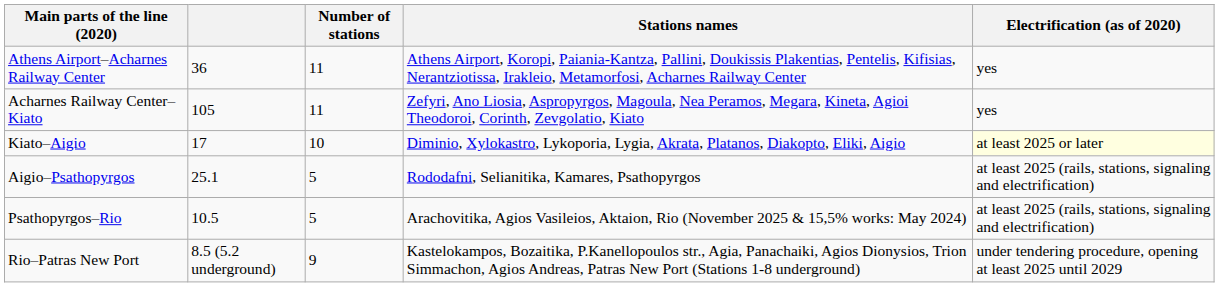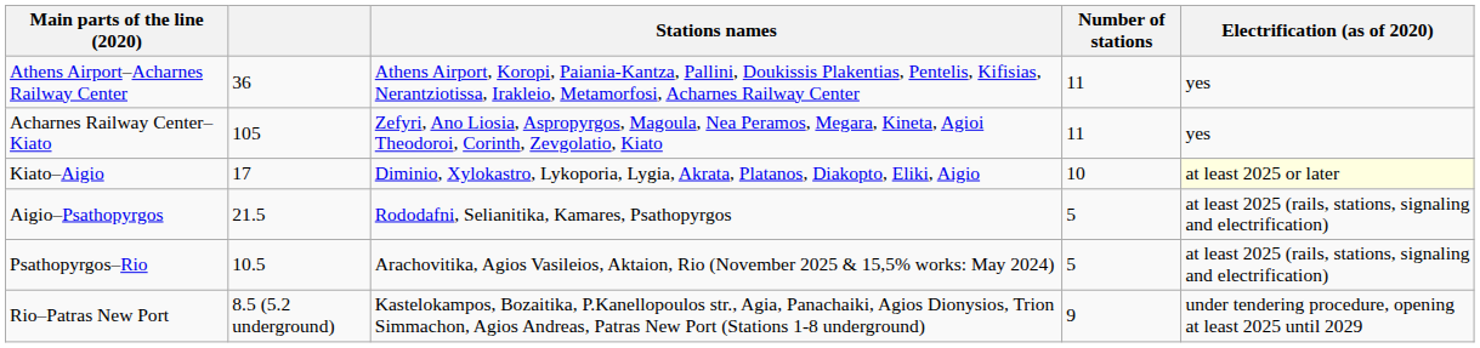 <table class="sortable wikitable">
 <tr>
 <th>Main parts of the line (2020)</th>
 <th></th>
+<th class="unsortable">Stations names</th>
 <th class="unsortable">Number of stations</th>
-<th class="unsortable">Stations names</th>
 <th class="unsortable">Electrification (as of 2020)</th>
 </tr>
 <tr>
 <td><a href='#'>Athens Airport</a>–<a href='#'>Acharnes Railway Center</a></td>
 <td>36</td>
+<td><a href='#'>Athens Airport</a>, <a href='#'>Koropi</a>, <a href='#'>Paiania-Kantza</a>, <a href='#'>Pallini</a>, <a href='#'>Doukissis Plakentias</a>, <a href='#'>Pentelis</a>, <a href='#'>Kifisias</a>, <a href='#'>Nerantziotissa</a>, <a href='#'>Irakleio</a>, <a href='#'>Metamorfosi</a>, <a href='#'>Acharnes Railway Center</a></td>
 <td>11</td>
-<td><a href='#'>Athens Airport</a>, <a href='#'>Koropi</a>, <a href='#'>Paiania-Kantza</a>, <a href='#'>Pallini</a>, <a href='#'>Doukissis Plakentias</a>, <a href='#'>Pentelis</a>, <a href='#'>Kifisias</a>, <a href='#'>Nerantziotissa</a>, <a href='#'>Irakleio</a>, <a href='#'>Metamorfosi</a>, <a href='#'>Acharnes Railway Center</a></td>
 <td>yes</td>
 </tr>
 <tr>
 <td>Acharnes Railway Center–<a href='#'>Kiato</a></td>
 <td>105</td>
+<td><a href='#'>Zefyri</a>, <a href='#'>Ano Liosia</a>, <a href='#'>Aspropyrgos</a>, <a href='#'>Magoula</a>, <a href='#'>Nea Peramos</a>, <a href='#'>Megara</a>, <a href='#'>Kineta</a>, <a href='#'>Agioi Theodoroi</a>, <a href='#'>Corinth</a>, <a href='#'>Zevgolatio</a>, <a href='#'>Kiato</a></td>
 <td>11</td>
-<td><a href='#'>Zefyri</a>, <a href='#'>Ano Liosia</a>, <a href='#'>Aspropyrgos</a>, <a href='#'>Magoula</a>, <a href='#'>Nea Peramos</a>, <a href='#'>Megara</a>, <a href='#'>Kineta</a>, <a href='#'>Agioi Theodoroi</a>, <a href='#'>Corinth</a>, <a href='#'>Zevgolatio</a>, <a href='#'>Kiato</a></td>
 <td>yes</td>
 </tr>
 <tr>
 <td>Kiato–<a href='#'>Aigio</a></td>
 <td>17</td>
+<td><a href='#'>Diminio</a>, <a href='#'>Xylokastro</a>, Lykoporia, Lygia, <a href='#'>Akrata</a>, <a href='#'>Platanos</a>, <a href='#'>Diakopto</a>, <a href='#'>Eliki</a>, <a href='#'>Aigio</a></td>
 <td>10</td>
-<td><a href='#'>Diminio</a>, <a href='#'>Xylokastro</a>, Lykoporia, Lygia, <a href='#'>Akrata</a>, <a href='#'>Platanos</a>, <a href='#'>Diakopto</a>, <a href='#'>Eliki</a>, <a href='#'>Aigio</a></td>
 <td style="background: lightyellow;">at least 2025 or later</td>
 </tr>
 <tr>
 <td>Aigio–<a href='#'>Psathopyrgos</a></td>
-<td>25.1</td>
+<td>21.5</td>
+<td><a href='#'>Rododafni</a>, Selianitika, Kamares, Psathopyrgos</td>
 <td>5</td>
-<td><a href='#'>Rododafni</a>, Selianitika, Kamares, Psathopyrgos</td>
 <td>at least 2025 (rails, stations, signaling and electrification)</td>
 </tr>
 <tr>
 <td>Psathopyrgos–<a href='#'>Rio</a></td>
 <td>10.5</td>
+<td>Arachovitika, Agios Vasileios, Aktaion, Rio (November 2025 & 15,5% works: May 2024)</td>
 <td>5</td>
-<td>Arachovitika, Agios Vasileios, Aktaion, Rio (November 2025 & 15,5% works: May 2024)</td>
 <td>at least 2025 (rails, stations, signaling and electrification)</td>
 </tr>
 <tr>
 <td>Rio–Patras New Port</td>
 <td>8.5 (5.2 underground)</td>
+<td>Kastelokampos, Bozaitika, P.Kanellopoulos str., Agia, Panachaiki, Agios Dionysios, Trion Simmachon, Agios Andreas, Patras New Port (Stations 1-8 underground)</td>
 <td>9</td>
-<td>Kastelokampos, Bozaitika, P.Kanellopoulos str., Agia, Panachaiki, Agios Dionysios, Trion Simmachon, Agios Andreas, Patras New Port (Stations 1-8 underground)</td>
 <td>under tendering procedure, opening at least 2025 until 2029</td>
 </tr>
 </table>
